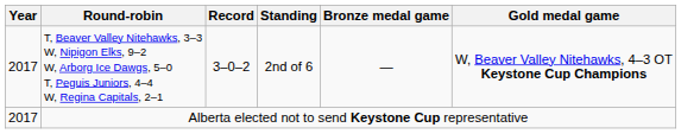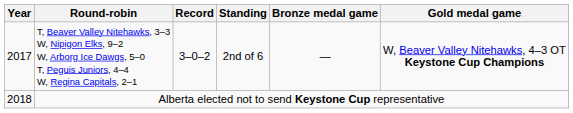 <table class="wikitable" style="text-align:center">
 <tr>
 <th>Year</th>
 <th>Round-robin</th>
 <th>Record</th>
 <th>Standing</th>
 <th>Bronze medal game</th>
 <th>Gold medal game</th>
 </tr>
 <tr>
 <td>2017</td>
 <td align=left><small>T, <a href='#'>Beaver Valley Nitehawks</a>, 3–3<br>W, <a href='#'>Nipigon Elks</a>, 9–2<br>W, <a href='#'>Arborg Ice Dawgs</a>, 5–0<br>T, <a href='#'>Peguis Juniors</a>, 4–4<br>W, <a href='#'>Regina Capitals</a>, 2–1</small></td>
 <td>3–0–2</td>
 <td>2nd of 6</td>
 <td>—</td>
 <td>W, <a href='#'>Beaver Valley Nitehawks</a>, 4–3 OT<br><strong>Keystone Cup Champions</strong></td>
 </tr>
 <tr>
-<td>2017</td>
+<td>2018</td>
 <td colspan=5>Alberta elected not to send <strong>Keystone Cup</strong> representative</td>
 </tr>
 </table>
